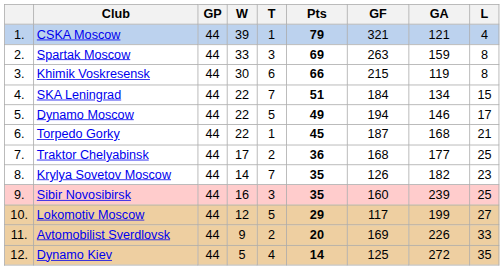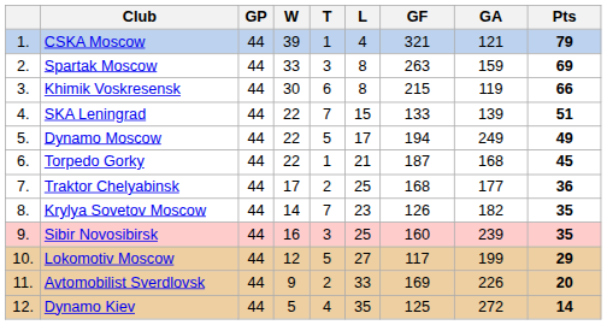 <table class="wikitable">
 <tr>
 <th width="30"></th>
 <th width="200">Club</th>
 <th width="30">GP</th>
 <th width="30">W</th>
 <th width="30">T</th>
-<th width="70">Pts</th>
+<th width="30">L</th>
 <th width="70">GF</th>
 <th width="70">GA</th>
-<th width="30">L</th>
+<th width="70">Pts</th>
 </tr>
 <tr bgcolor="#BCD2EE" align="center">
 <td>1.</td>
 <td align="left"><a href='#'>CSKA Moscow</a></td>
 <td>44</td>
 <td>39</td>
 <td>1</td>
-<td><strong>79</strong></td>
+<td>4</td>
 <td>321</td>
 <td>121</td>
-<td>4</td>
+<td><strong>79</strong></td>
 </tr>
 <tr bgcolor="#FFFFFF" align="center">
 <td>2.</td>
 <td align="left"><a href='#'>Spartak Moscow</a></td>
 <td>44</td>
 <td>33</td>
 <td>3</td>
-<td><strong>69</strong></td>
+<td>8</td>
 <td>263</td>
 <td>159</td>
-<td>8</td>
+<td><strong>69</strong></td>
 </tr>
 <tr bgcolor="#FFFFFF" align="center">
 <td>3.</td>
 <td align="left"><a href='#'>Khimik Voskresensk</a></td>
 <td>44</td>
 <td>30</td>
 <td>6</td>
-<td><strong>66</strong></td>
+<td>8</td>
 <td>215</td>
 <td>119</td>
-<td>8</td>
+<td><strong>66</strong></td>
 </tr>
 <tr bgcolor="#FFFFFF" align="center">
 <td>4.</td>
 <td align="left"><a href='#'>SKA Leningrad</a></td>
 <td>44</td>
 <td>22</td>
 <td>7</td>
+<td>15</td>
+<td>133</td>
+<td>139</td>
 <td><strong>51</strong></td>
-<td>184</td>
-<td>134</td>
-<td>15</td>
 </tr>
 <tr bgcolor="#FFFFFF" align="center">
 <td>5.</td>
 <td align="left"><a href='#'>Dynamo Moscow</a></td>
 <td>44</td>
 <td>22</td>
 <td>5</td>
+<td>17</td>
+<td>194</td>
+<td>249</td>
 <td><strong>49</strong></td>
-<td>194</td>
-<td>146</td>
-<td>17</td>
 </tr>
 <tr bgcolor="#FFFFFF" align="center">
 <td>6.</td>
 <td align="left"><a href='#'>Torpedo Gorky</a></td>
 <td>44</td>
 <td>22</td>
 <td>1</td>
-<td><strong>45</strong></td>
+<td>21</td>
 <td>187</td>
 <td>168</td>
-<td>21</td>
+<td><strong>45</strong></td>
 </tr>
 <tr bgcolor="#FFFFFF" align="center">
 <td>7.</td>
 <td align="left"><a href='#'>Traktor Chelyabinsk</a></td>
 <td>44</td>
 <td>17</td>
 <td>2</td>
-<td><strong>36</strong></td>
+<td>25</td>
 <td>168</td>
 <td>177</td>
-<td>25</td>
+<td><strong>36</strong></td>
 </tr>
 <tr bgcolor="#FFFFFF" align="center">
 <td>8.</td>
 <td align="left"><a href='#'>Krylya Sovetov Moscow</a></td>
 <td>44</td>
 <td>14</td>
 <td>7</td>
-<td><strong>35</strong></td>
+<td>23</td>
 <td>126</td>
 <td>182</td>
-<td>23</td>
+<td><strong>35</strong></td>
 </tr>
 <tr bgcolor="#FFCCCC" align="center">
 <td>9.</td>
 <td align="left"><a href='#'>Sibir Novosibirsk</a></td>
 <td>44</td>
 <td>16</td>
 <td>3</td>
-<td><strong>35</strong></td>
+<td>25</td>
 <td>160</td>
 <td>239</td>
-<td>25</td>
+<td><strong>35</strong></td>
 </tr>
 <tr bgcolor="#EECFA1" align="center">
 <td>10.</td>
 <td align="left"><a href='#'>Lokomotiv Moscow</a></td>
 <td>44</td>
 <td>12</td>
 <td>5</td>
-<td><strong>29</strong></td>
+<td>27</td>
 <td>117</td>
 <td>199</td>
-<td>27</td>
+<td><strong>29</strong></td>
 </tr>
 <tr bgcolor="#EECFA1" align="center">
 <td>11.</td>
 <td align="left"><a href='#'>Avtomobilist Sverdlovsk</a></td>
 <td>44</td>
 <td>9</td>
 <td>2</td>
-<td><strong>20</strong></td>
+<td>33</td>
 <td>169</td>
 <td>226</td>
-<td>33</td>
+<td><strong>20</strong></td>
 </tr>
 <tr bgcolor="#EECFA1" align="center">
 <td>12.</td>
 <td align="left"><a href='#'>Dynamo Kiev</a></td>
 <td>44</td>
 <td>5</td>
 <td>4</td>
-<td><strong>14</strong></td>
+<td>35</td>
 <td>125</td>
 <td>272</td>
-<td>35</td>
+<td><strong>14</strong></td>
 </tr>
 </table>
